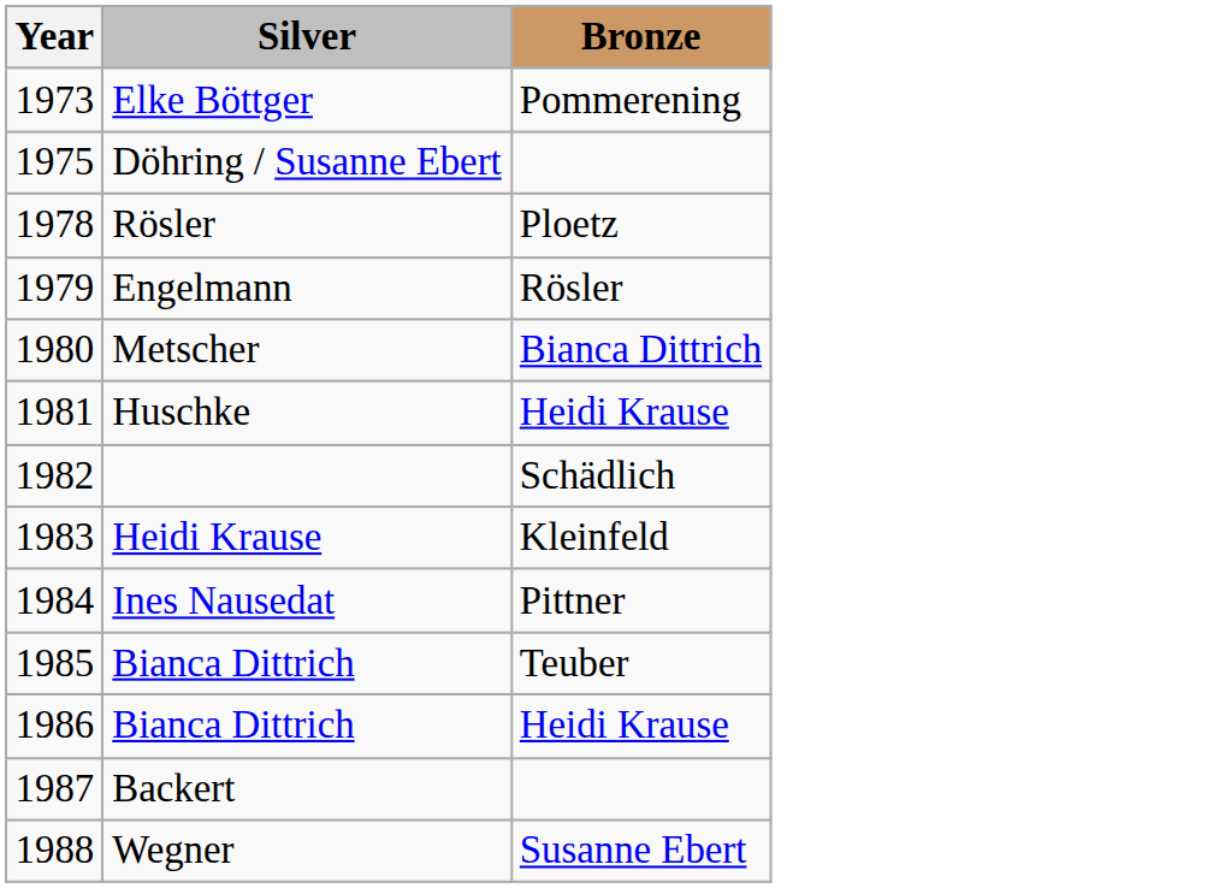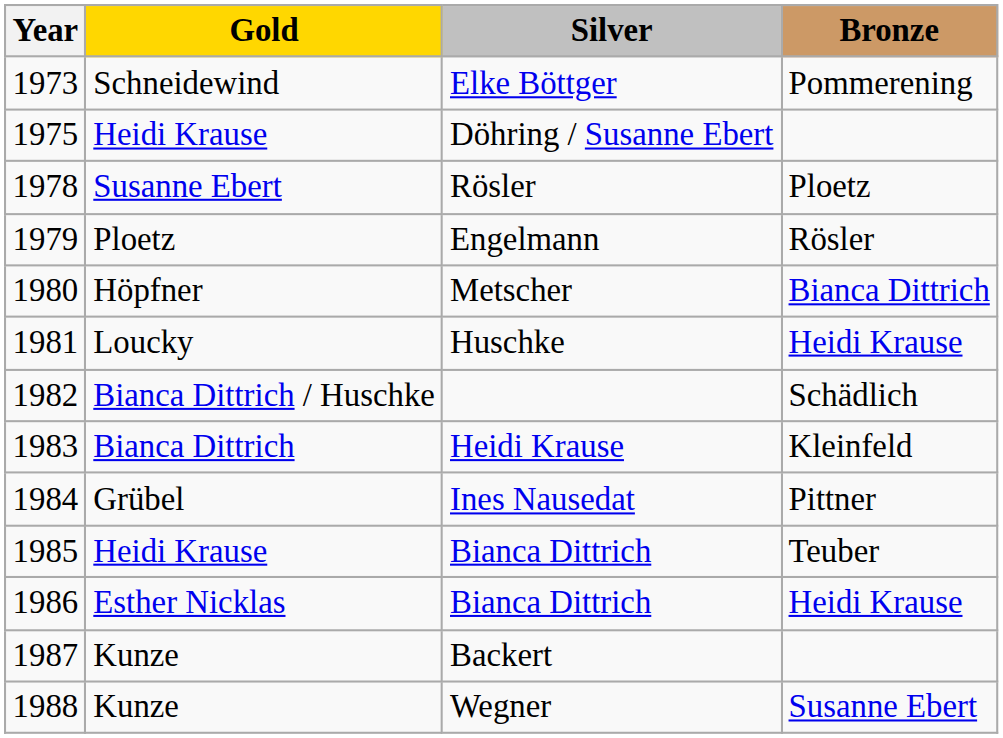 <table class="wikitable">
 <tr>
 <th>Year</th>
+<td align="center" bgcolor="gold"><strong>Gold</strong></td>
 <td align="center" bgcolor="silver"><strong>Silver</strong></td>
 <td align="center" bgcolor="cc9966"><strong>Bronze</strong></td>
 </tr>
 <tr>
 <td>1973</td>
+<td>Schneidewind</td>
 <td><a href='#'>Elke Böttger</a></td>
 <td>Pommerening</td>
 </tr>
 <tr>
 <td>1975</td>
+<td><a href='#'>Heidi Krause</a></td>
 <td>Döhring / <a href='#'>Susanne Ebert</a></td>
 <td></td>
 </tr>
 <tr>
 <td>1978</td>
+<td><a href='#'>Susanne Ebert</a></td>
 <td>Rösler</td>
 <td>Ploetz</td>
 </tr>
 <tr>
 <td>1979</td>
+<td>Ploetz</td>
 <td>Engelmann</td>
 <td>Rösler</td>
 </tr>
 <tr>
 <td>1980</td>
+<td>Höpfner</td>
 <td>Metscher</td>
 <td><a href='#'>Bianca Dittrich</a></td>
 </tr>
 <tr>
 <td>1981</td>
+<td>Loucky</td>
 <td>Huschke</td>
 <td><a href='#'>Heidi Krause</a></td>
 </tr>
 <tr>
 <td>1982</td>
+<td><a href='#'>Bianca Dittrich</a> / Huschke</td>
 <td></td>
 <td>Schädlich</td>
 </tr>
 <tr>
 <td>1983</td>
+<td><a href='#'>Bianca Dittrich</a></td>
 <td><a href='#'>Heidi Krause</a></td>
 <td>Kleinfeld</td>
 </tr>
 <tr>
 <td>1984</td>
+<td>Grübel</td>
 <td><a href='#'>Ines Nausedat</a></td>
 <td>Pittner</td>
 </tr>
 <tr>
 <td>1985</td>
+<td><a href='#'>Heidi Krause</a></td>
 <td><a href='#'>Bianca Dittrich</a></td>
 <td>Teuber</td>
 </tr>
 <tr>
 <td>1986</td>
+<td><a href='#'>Esther Nicklas</a></td>
 <td><a href='#'>Bianca Dittrich</a></td>
 <td><a href='#'>Heidi Krause</a></td>
 </tr>
 <tr>
 <td>1987</td>
+<td>Kunze</td>
 <td>Backert</td>
 <td></td>
 </tr>
 <tr>
 <td>1988</td>
+<td>Kunze</td>
 <td>Wegner</td>
 <td><a href='#'>Susanne Ebert</a></td>
 </tr>
 </table>
